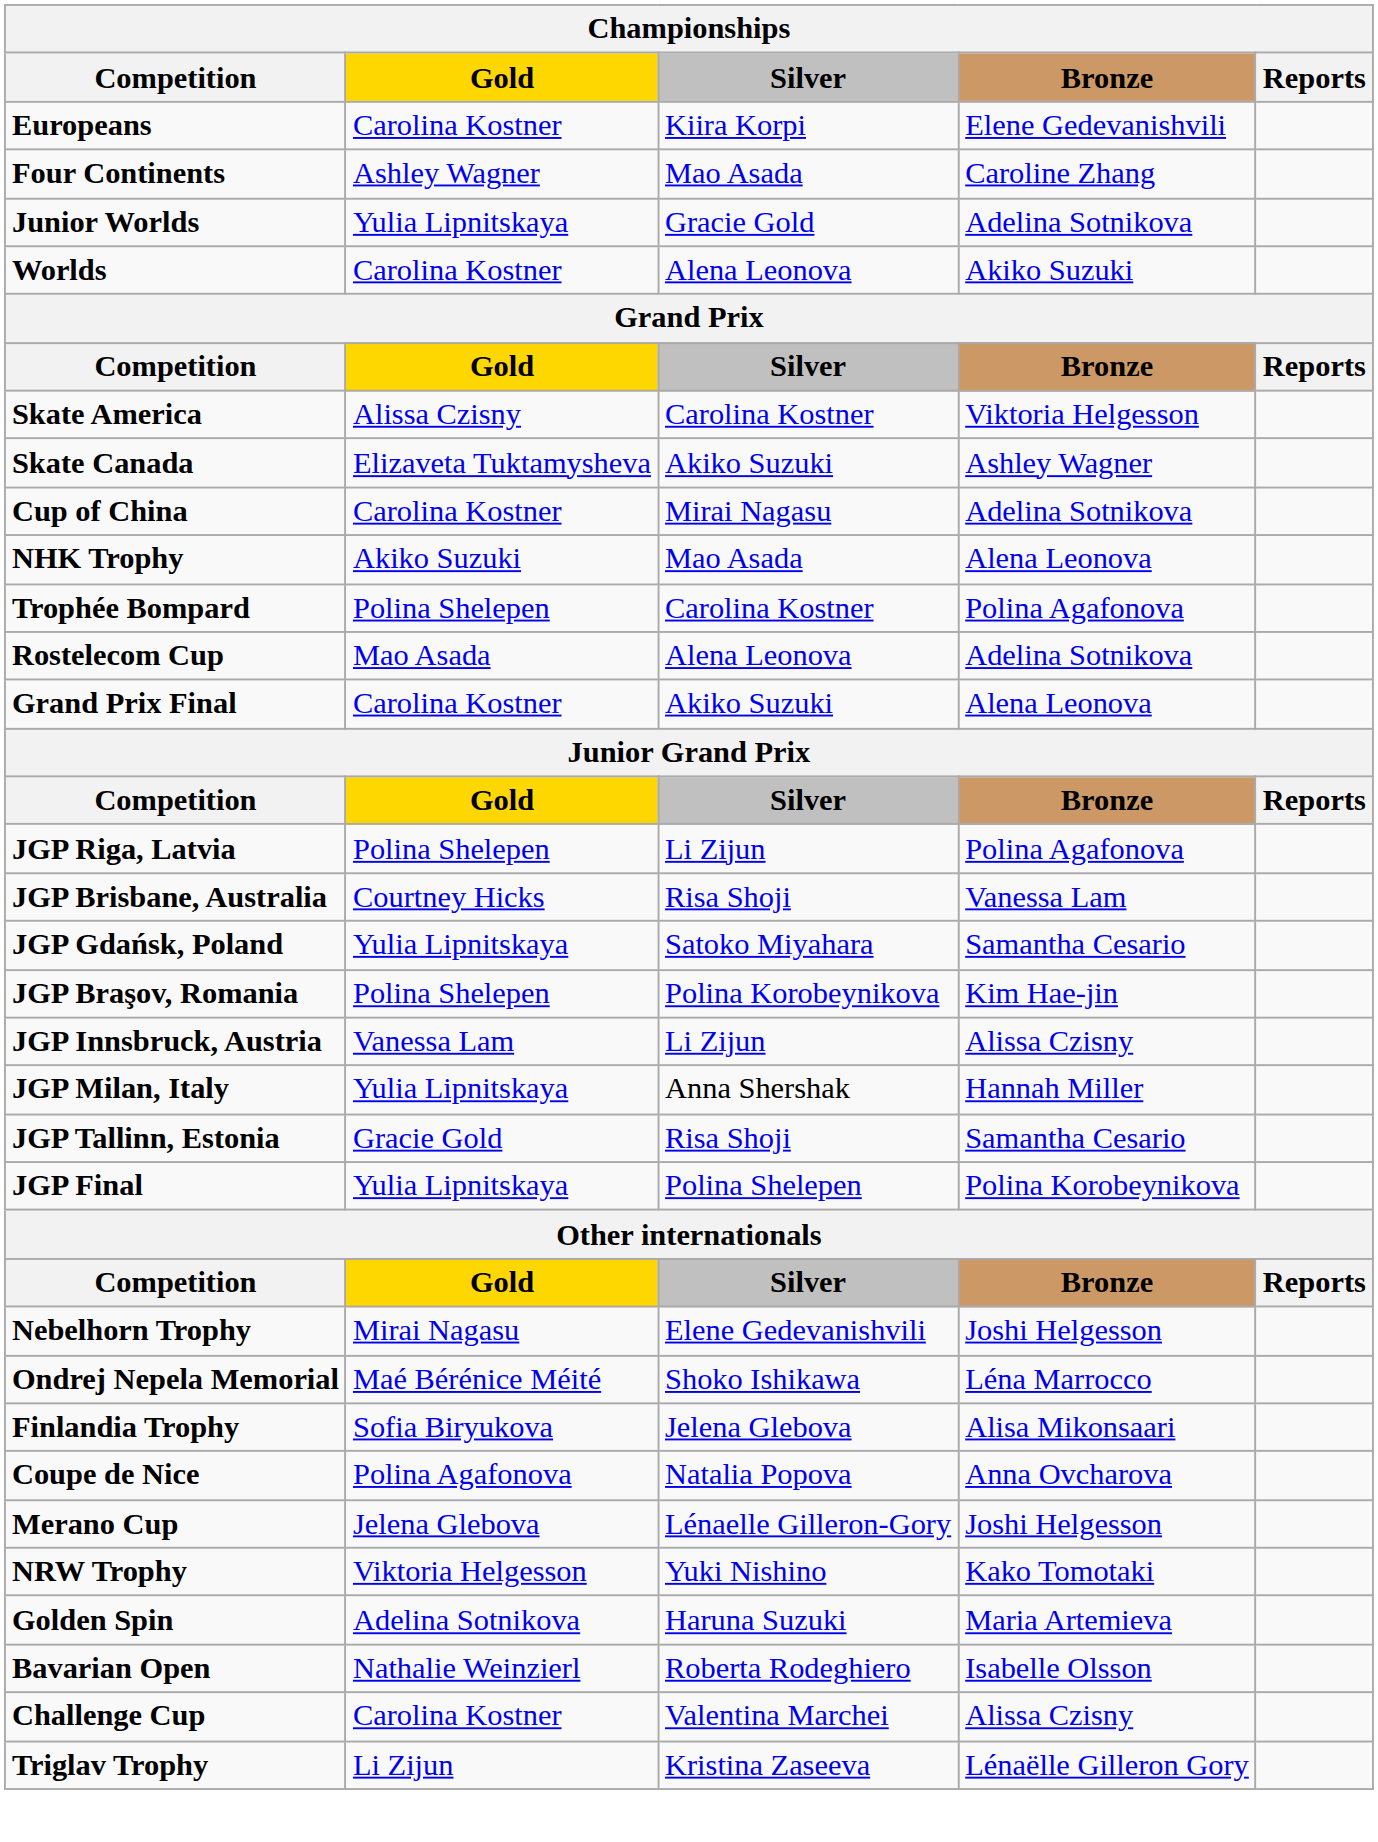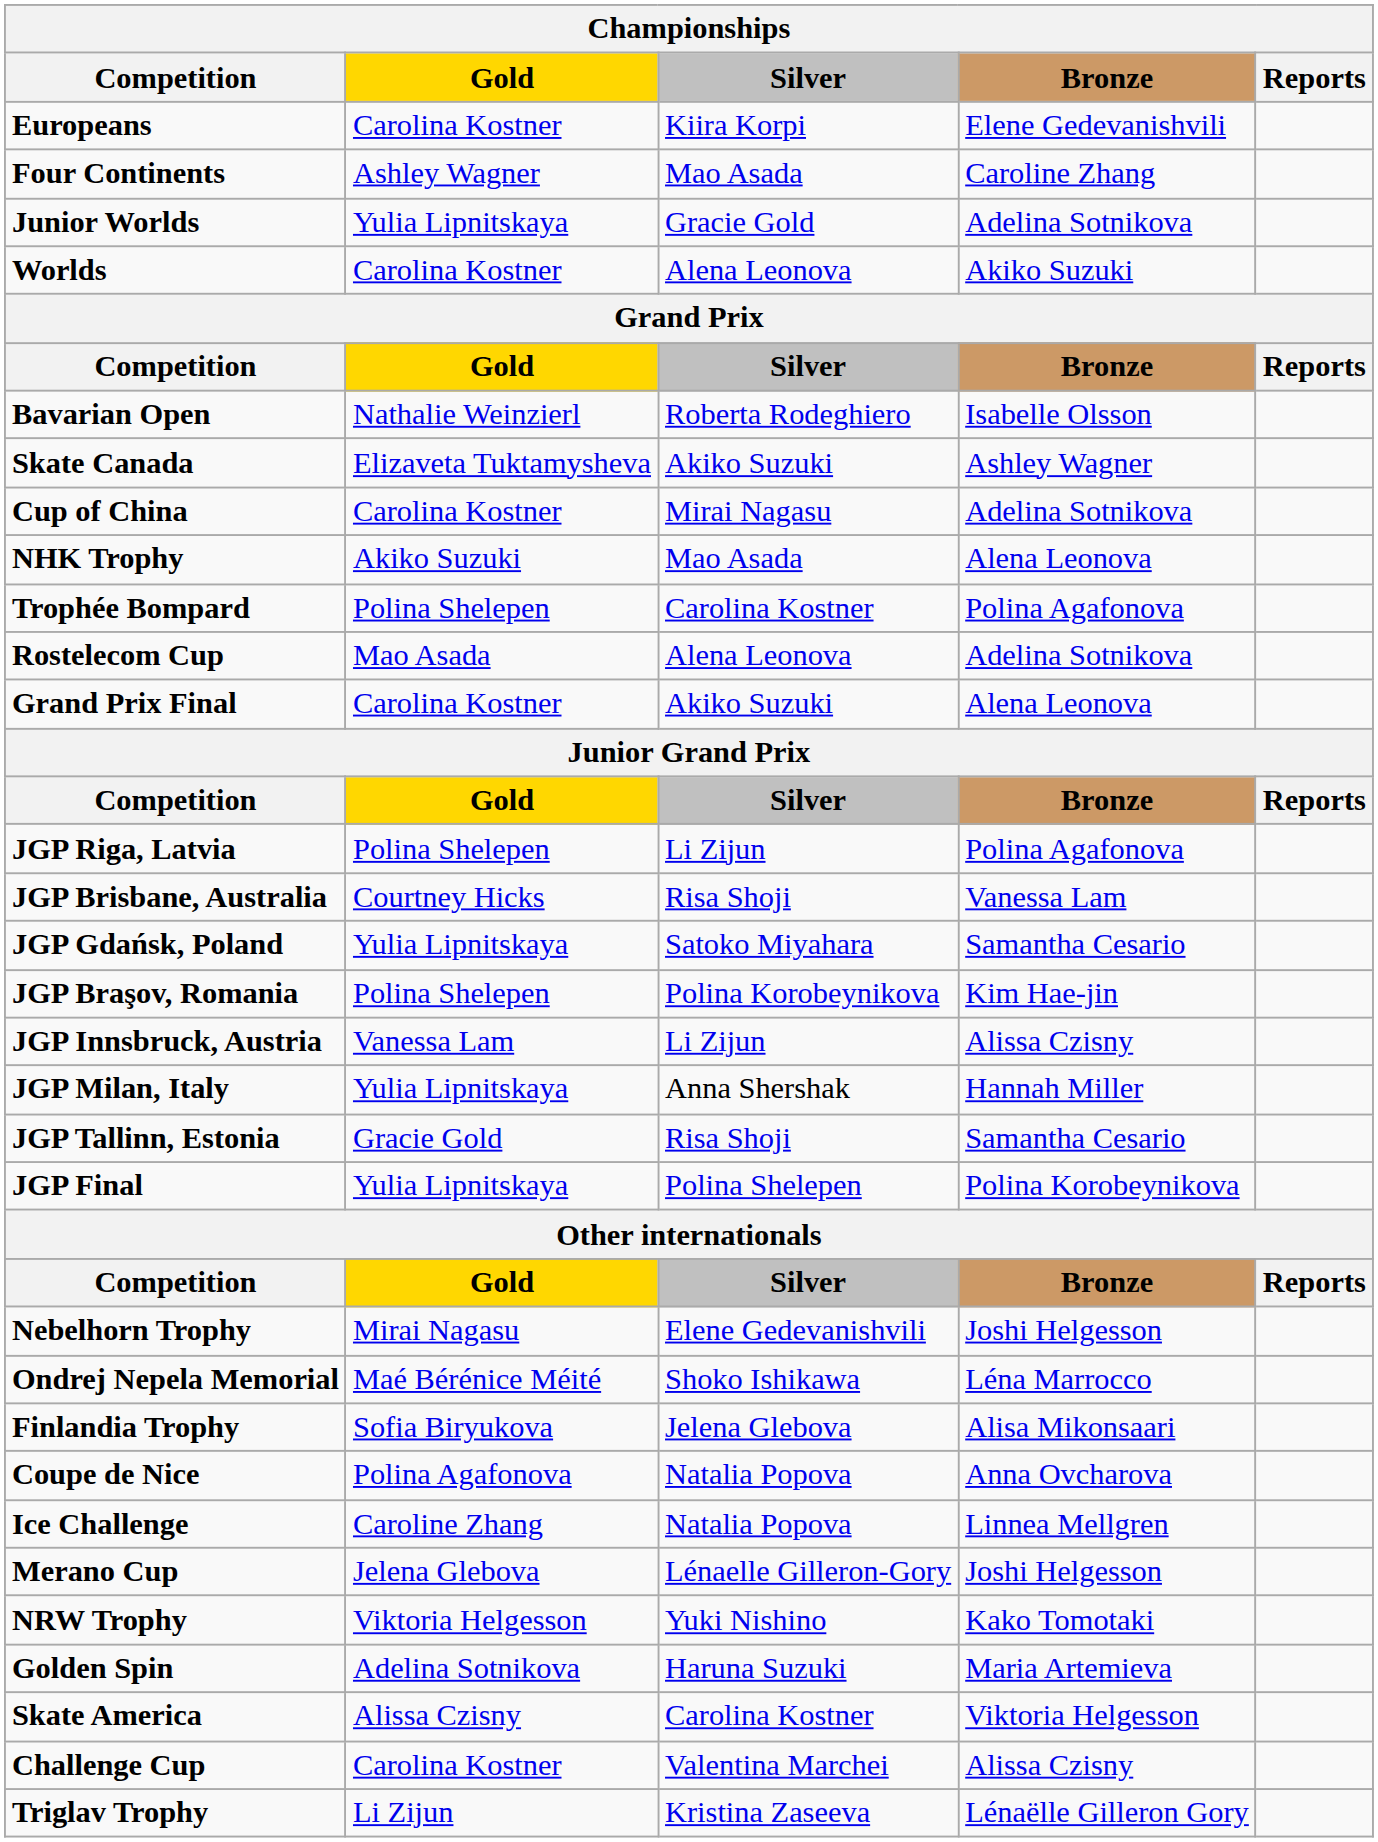 <table class="wikitable">
 <tr>
 <th colspan=5>Championships</th>
 </tr>
 <tr>
 <th>Competition</th>
 <td align="center" bgcolor="gold"><strong>Gold</strong></td>
 <td align="center" bgcolor="silver"><strong>Silver</strong></td>
 <td align="center" bgcolor="cc9966"><strong>Bronze</strong></td>
 <th>Reports</th>
 </tr>
 <tr>
 <td><strong>Europeans</strong></td>
 <td> <a href='#'>Carolina Kostner</a></td>
 <td> <a href='#'>Kiira Korpi</a></td>
 <td> <a href='#'>Elene Gedevanishvili</a></td>
 <td></td>
 </tr>
 <tr>
 <td><strong>Four Continents</strong></td>
 <td> <a href='#'>Ashley Wagner</a></td>
 <td> <a href='#'>Mao Asada</a></td>
 <td> <a href='#'>Caroline Zhang</a></td>
 <td></td>
 </tr>
 <tr>
 <td><strong>Junior Worlds</strong></td>
 <td> <a href='#'>Yulia Lipnitskaya</a></td>
 <td> <a href='#'>Gracie Gold</a></td>
 <td> <a href='#'>Adelina Sotnikova</a></td>
 <td></td>
 </tr>
 <tr>
 <td><strong>Worlds</strong></td>
 <td> <a href='#'>Carolina Kostner</a></td>
 <td> <a href='#'>Alena Leonova</a></td>
 <td> <a href='#'>Akiko Suzuki</a></td>
 <td></td>
 </tr>
 <tr>
 <th colspan=5>Grand Prix</th>
 </tr>
 <tr>
 <th>Competition</th>
 <td align="center" bgcolor="gold"><strong>Gold</strong></td>
 <td align="center" bgcolor="silver"><strong>Silver</strong></td>
 <td align="center" bgcolor="cc9966"><strong>Bronze</strong></td>
 <th>Reports</th>
 </tr>
 <tr>
-<td><strong>Skate America</strong></td>
-<td> <a href='#'>Alissa Czisny</a></td>
-<td> <a href='#'>Carolina Kostner</a></td>
-<td> <a href='#'>Viktoria Helgesson</a></td>
+<td><strong>Bavarian Open</strong></td>
+<td> <a href='#'>Nathalie Weinzierl</a></td>
+<td> <a href='#'>Roberta Rodeghiero</a></td>
+<td> <a href='#'>Isabelle Olsson</a></td>
 <td></td>
 </tr>
 <tr>
 <td><strong>Skate Canada</strong></td>
 <td> <a href='#'>Elizaveta Tuktamysheva</a></td>
 <td> <a href='#'>Akiko Suzuki</a></td>
 <td> <a href='#'>Ashley Wagner</a></td>
 <td></td>
 </tr>
 <tr>
 <td><strong>Cup of China</strong></td>
 <td> <a href='#'>Carolina Kostner</a></td>
 <td> <a href='#'>Mirai Nagasu</a></td>
 <td> <a href='#'>Adelina Sotnikova</a></td>
 <td></td>
 </tr>
 <tr>
 <td><strong>NHK Trophy</strong></td>
 <td> <a href='#'>Akiko Suzuki</a></td>
 <td> <a href='#'>Mao Asada</a></td>
 <td> <a href='#'>Alena Leonova</a></td>
 <td></td>
 </tr>
 <tr>
 <td><strong>Trophée Bompard</strong></td>
 <td> <a href='#'>Polina Shelepen</a></td>
 <td> <a href='#'>Carolina Kostner</a></td>
 <td> <a href='#'>Polina Agafonova</a></td>
 <td></td>
 </tr>
 <tr>
 <td><strong>Rostelecom Cup</strong></td>
 <td> <a href='#'>Mao Asada</a></td>
 <td> <a href='#'>Alena Leonova</a></td>
 <td> <a href='#'>Adelina Sotnikova</a></td>
 <td></td>
 </tr>
 <tr>
 <td><strong>Grand Prix Final</strong></td>
 <td> <a href='#'>Carolina Kostner</a></td>
 <td> <a href='#'>Akiko Suzuki</a></td>
 <td> <a href='#'>Alena Leonova</a></td>
 <td></td>
 </tr>
 <tr>
 <th colspan=5>Junior Grand Prix</th>
 </tr>
 <tr>
 <th>Competition</th>
 <td align="center" bgcolor="gold"><strong>Gold</strong></td>
 <td align="center" bgcolor="silver"><strong>Silver</strong></td>
 <td align="center" bgcolor="cc9966"><strong>Bronze</strong></td>
 <th>Reports</th>
 </tr>
 <tr>
 <td><strong>JGP Riga, Latvia</strong></td>
 <td> <a href='#'>Polina Shelepen</a></td>
 <td> <a href='#'>Li Zijun</a></td>
 <td> <a href='#'>Polina Agafonova</a></td>
 <td></td>
 </tr>
 <tr>
 <td><strong>JGP Brisbane, Australia</strong></td>
 <td> <a href='#'>Courtney Hicks</a></td>
 <td> <a href='#'>Risa Shoji</a></td>
 <td> <a href='#'>Vanessa Lam</a></td>
 <td></td>
 </tr>
 <tr>
 <td><strong>JGP Gdańsk, Poland</strong></td>
 <td> <a href='#'>Yulia Lipnitskaya</a></td>
 <td> <a href='#'>Satoko Miyahara</a></td>
 <td> <a href='#'>Samantha Cesario</a></td>
 <td></td>
 </tr>
 <tr>
 <td><strong>JGP Braşov, Romania</strong></td>
 <td> <a href='#'>Polina Shelepen</a></td>
 <td> <a href='#'>Polina Korobeynikova</a></td>
 <td> <a href='#'>Kim Hae-jin</a></td>
 <td></td>
 </tr>
 <tr>
 <td><strong>JGP Innsbruck, Austria</strong></td>
 <td> <a href='#'>Vanessa Lam</a></td>
 <td> <a href='#'>Li Zijun</a></td>
 <td> <a href='#'>Alissa Czisny</a></td>
 <td></td>
 </tr>
 <tr>
 <td><strong>JGP Milan, Italy</strong></td>
 <td> <a href='#'>Yulia Lipnitskaya</a></td>
 <td> Anna Shershak</td>
 <td> <a href='#'>Hannah Miller</a></td>
 <td></td>
 </tr>
 <tr>
 <td><strong>JGP Tallinn, Estonia</strong></td>
 <td> <a href='#'>Gracie Gold</a></td>
 <td> <a href='#'>Risa Shoji</a></td>
 <td> <a href='#'>Samantha Cesario</a></td>
 <td></td>
 </tr>
 <tr>
 <td><strong>JGP Final</strong></td>
 <td> <a href='#'>Yulia Lipnitskaya</a></td>
 <td> <a href='#'>Polina Shelepen</a></td>
 <td> <a href='#'>Polina Korobeynikova</a></td>
 <td></td>
 </tr>
 <tr>
 <th colspan=5>Other internationals</th>
 </tr>
 <tr>
 <th>Competition</th>
 <td align="center" bgcolor="gold"><strong>Gold</strong></td>
 <td align="center" bgcolor="silver"><strong>Silver</strong></td>
 <td align="center" bgcolor="cc9966"><strong>Bronze</strong></td>
 <th>Reports</th>
 </tr>
 <tr>
 <td><strong>Nebelhorn Trophy</strong></td>
 <td> <a href='#'>Mirai Nagasu</a></td>
 <td> <a href='#'>Elene Gedevanishvili</a></td>
 <td> <a href='#'>Joshi Helgesson</a></td>
 <td></td>
 </tr>
 <tr>
 <td><strong>Ondrej Nepela Memorial</strong></td>
 <td> <a href='#'>Maé Bérénice Méité</a></td>
 <td> <a href='#'>Shoko Ishikawa</a></td>
 <td> <a href='#'>Léna Marrocco</a></td>
 <td></td>
 </tr>
 <tr>
 <td><strong>Finlandia Trophy</strong></td>
 <td> <a href='#'>Sofia Biryukova</a></td>
 <td> <a href='#'>Jelena Glebova</a></td>
 <td> <a href='#'>Alisa Mikonsaari</a></td>
 <td></td>
 </tr>
 <tr>
 <td><strong>Coupe de Nice</strong></td>
 <td> <a href='#'>Polina Agafonova</a></td>
 <td> <a href='#'>Natalia Popova</a></td>
 <td> <a href='#'>Anna Ovcharova</a></td>
 <td></td>
 </tr>
 <tr>
+<td><strong>Ice Challenge</strong></td>
+<td> <a href='#'>Caroline Zhang</a></td>
+<td> <a href='#'>Natalia Popova</a></td>
+<td> <a href='#'>Linnea Mellgren</a></td>
+<td></td>
+</tr>
+<tr>
 <td><strong>Merano Cup</strong></td>
 <td> <a href='#'>Jelena Glebova</a></td>
 <td> <a href='#'>Lénaelle Gilleron-Gory</a></td>
 <td> <a href='#'>Joshi Helgesson</a></td>
 <td></td>
 </tr>
 <tr>
 <td><strong>NRW Trophy</strong></td>
 <td> <a href='#'>Viktoria Helgesson</a></td>
 <td> <a href='#'>Yuki Nishino</a></td>
 <td> <a href='#'>Kako Tomotaki</a></td>
 <td></td>
 </tr>
 <tr>
 <td><strong>Golden Spin</strong></td>
 <td> <a href='#'>Adelina Sotnikova</a></td>
 <td> <a href='#'>Haruna Suzuki</a></td>
 <td> <a href='#'>Maria Artemieva</a></td>
 <td></td>
 </tr>
 <tr>
-<td><strong>Bavarian Open</strong></td>
-<td> <a href='#'>Nathalie Weinzierl</a></td>
-<td> <a href='#'>Roberta Rodeghiero</a></td>
-<td> <a href='#'>Isabelle Olsson</a></td>
+<td><strong>Skate America</strong></td>
+<td> <a href='#'>Alissa Czisny</a></td>
+<td> <a href='#'>Carolina Kostner</a></td>
+<td> <a href='#'>Viktoria Helgesson</a></td>
 <td></td>
 </tr>
 <tr>
 <td><strong>Challenge Cup</strong></td>
 <td> <a href='#'>Carolina Kostner</a></td>
 <td> <a href='#'>Valentina Marchei</a></td>
 <td> <a href='#'>Alissa Czisny</a></td>
 <td></td>
 </tr>
 <tr>
 <td><strong>Triglav Trophy</strong></td>
 <td> <a href='#'>Li Zijun</a></td>
 <td> <a href='#'>Kristina Zaseeva</a></td>
 <td> <a href='#'>Lénaëlle Gilleron Gory</a></td>
 <td></td>
 </tr>
 </table>
